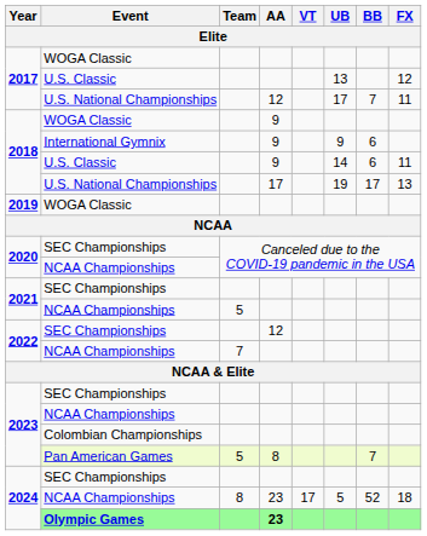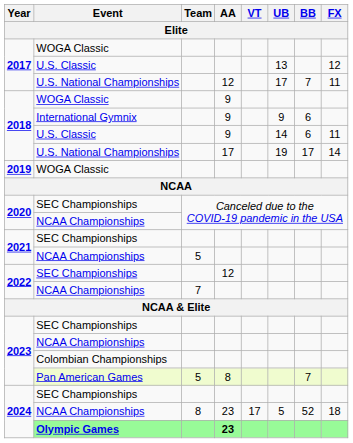 <table class="wikitable" style="text-align:center; font-size:95%;">
 <tr>
 <th align="center">Year</th>
 <th align="center">Event</th>
 <th style="width:30px;">Team</th>
 <th style="width:30px;">AA</th>
 <th style="width:30px;"><a href='#'>VT</a></th>
 <th style="width:30px;"><a href='#'>UB</a></th>
 <th style="width:30px;"><a href='#'>BB</a></th>
 <th style="width:30px;"><a href='#'>FX</a></th>
 </tr>
 <tr>
 <th colspan="8">Elite </th>
 </tr>
 <tr>
 <td rowspan="3"><strong><a href='#'>2017</a></strong></td>
 <td align=left>WOGA Classic</td>
 <td></td>
 <td></td>
 <td></td>
 <td></td>
 <td></td>
 <td></td>
 </tr>
 <tr>
 <td align=left><a href='#'>U.S. Classic</a></td>
 <td></td>
 <td></td>
 <td></td>
 <td>13</td>
 <td></td>
 <td>12</td>
 </tr>
 <tr>
 <td align=left><a href='#'>U.S. National Championships</a></td>
 <td></td>
 <td>12</td>
 <td></td>
 <td>17</td>
 <td>7</td>
 <td>11</td>
 </tr>
 <tr>
 <td rowspan="4"><strong><a href='#'>2018</a></strong></td>
 <td align=left><a href='#'>WOGA Classic</a></td>
 <td></td>
 <td>9</td>
 <td></td>
 <td></td>
 <td></td>
 <td></td>
 </tr>
 <tr>
 <td align=left><a href='#'>International Gymnix</a></td>
 <td></td>
 <td>9</td>
 <td></td>
 <td>9</td>
 <td>6</td>
 <td></td>
 </tr>
 <tr>
 <td align=left><a href='#'>U.S. Classic</a></td>
 <td></td>
 <td>9</td>
 <td></td>
 <td>14</td>
 <td>6</td>
 <td>11</td>
 </tr>
 <tr>
 <td align=left><a href='#'>U.S. National Championships</a></td>
 <td></td>
 <td>17</td>
 <td></td>
 <td>19</td>
 <td>17</td>
-<td>13</td>
+<td>14</td>
 </tr>
 <tr>
 <td rowspan="1"><strong><a href='#'>2019</a></strong></td>
 <td align=left>WOGA Classic</td>
 <td></td>
 <td></td>
 <td></td>
 <td></td>
 <td></td>
 <td></td>
 </tr>
 <tr>
 <th colspan="8">NCAA </th>
 </tr>
 <tr>
 <td rowspan="2"><strong><a href='#'>2020</a></strong></td>
 <td style="text-align:left;">SEC Championships</td>
 <td colspan="6" rowspan="2"><em>Canceled due to the<br><a href='#'>COVID-19 pandemic in the USA</a></em> </td>
 </tr>
 <tr>
 <td align=left><a href='#'>NCAA Championships</a></td>
 </tr>
 <tr>
 <td rowspan="2"><strong><a href='#'>2021</a></strong></td>
 <td align=left>SEC Championships</td>
 <td></td>
 <td></td>
 <td></td>
 <td></td>
 <td></td>
 <td></td>
 </tr>
 <tr>
 <td align=left><a href='#'>NCAA Championships</a></td>
 <td>5</td>
 <td></td>
 <td></td>
 <td></td>
 <td></td>
 <td></td>
 </tr>
 <tr>
 <td rowspan="2"><strong><a href='#'>2022</a></strong></td>
 <td align=left><a href='#'>SEC Championships</a></td>
 <td></td>
 <td>12</td>
 <td></td>
 <td></td>
 <td></td>
 <td></td>
 </tr>
 <tr>
 <td align=left><a href='#'>NCAA Championships</a></td>
 <td>7</td>
 <td></td>
 <td></td>
 <td></td>
 <td></td>
 <td></td>
 </tr>
 <tr>
 <th colspan="8">NCAA  & Elite </th>
 </tr>
 <tr>
 <td rowspan="4"><strong><a href='#'>2023</a></strong></td>
 <td align=left>SEC Championships</td>
 <td></td>
 <td></td>
 <td></td>
 <td></td>
 <td></td>
 <td></td>
 </tr>
 <tr>
 <td align=left><a href='#'>NCAA Championships</a></td>
 <td></td>
 <td></td>
 <td></td>
 <td></td>
 <td></td>
 <td></td>
 </tr>
 <tr>
 <td align=left>Colombian Championships</td>
 <td></td>
 <td></td>
 <td></td>
 <td></td>
 <td></td>
 <td></td>
 </tr>
 <tr bgcolor=#f0fccf>
 <td align=left><a href='#'>Pan American Games</a></td>
 <td>5</td>
 <td>8</td>
 <td></td>
 <td></td>
 <td>7</td>
 <td></td>
 </tr>
 <tr>
 <td rowspan="4"><strong><a href='#'>2024</a></strong></td>
 <td align=left>SEC Championships</td>
 <td></td>
 <td></td>
 <td></td>
 <td></td>
 <td></td>
 <td></td>
 </tr>
 <tr>
 <td align=left><a href='#'>NCAA Championships</a></td>
 <td>8</td>
 <td>23</td>
 <td>17</td>
 <td>5</td>
 <td>52</td>
 <td>18</td>
 </tr>
 <tr bgcolor=98FB98>
 <td align=left><strong><a href='#'>Olympic Games</a></strong></td>
 <td></td>
 <td><strong>23</strong></td>
 <td></td>
 <td></td>
 <td></td>
 <td></td>
 </tr>
 </table>
